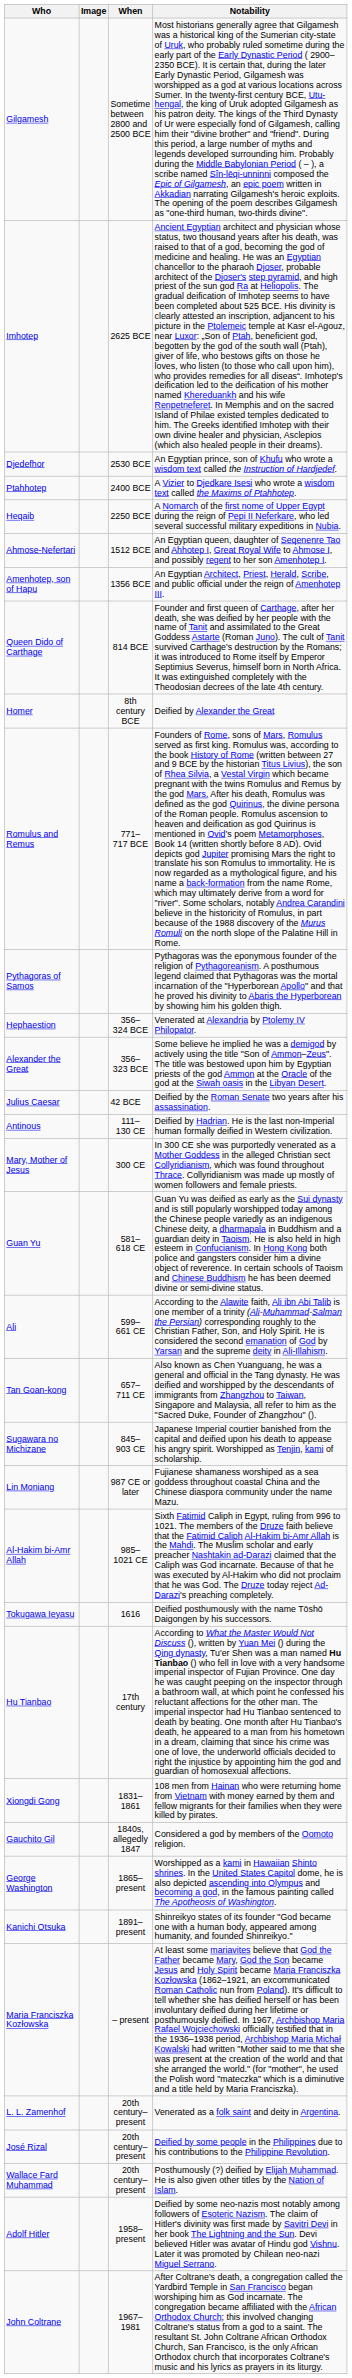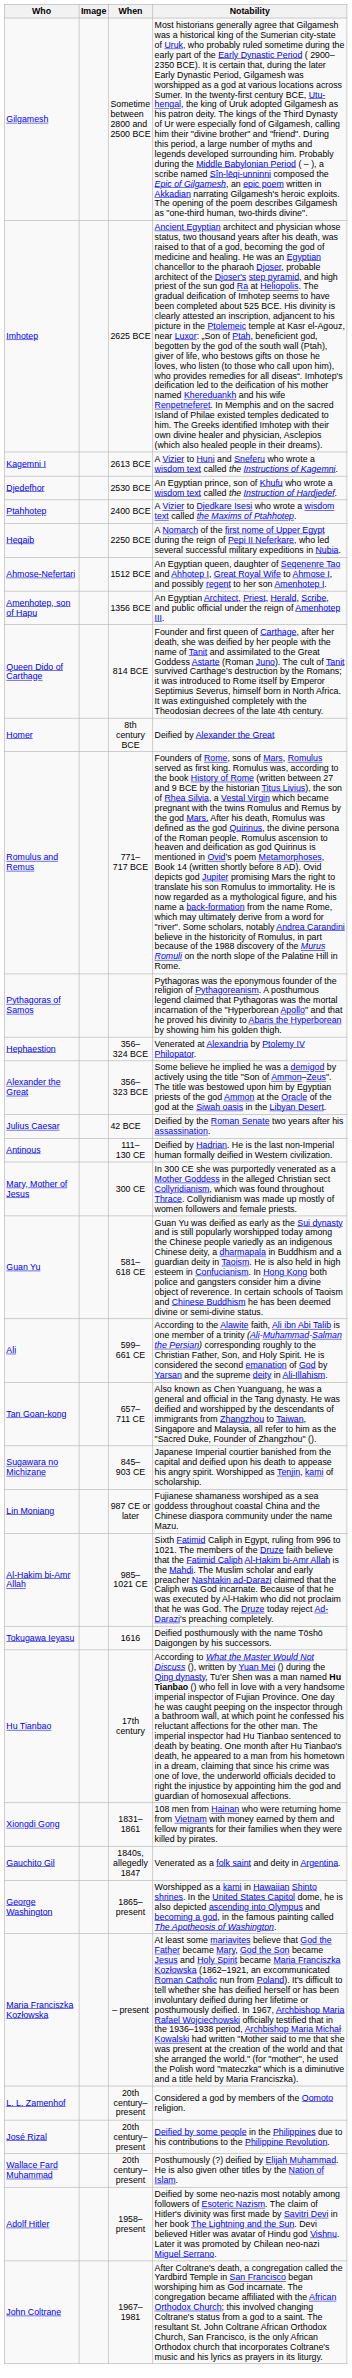 <table class="wikitable sortable" style="width:100%">
 <tr>
 <th style="width:22%;">Who</th>
 <th style="width:70px;">Image</th>
 <th>When</th>
 <th style="width:58%;">Notability</th>
 </tr>
 <tr>
 <td><a href='#'>Gilgamesh</a></td>
 <td></td>
 <td>Sometime between 2800 and 2500 BCE</td>
 <td>Most historians generally agree that Gilgamesh was a historical king of the Sumerian city-state of <a href='#'>Uruk</a>, who probably ruled sometime during the early part of the <a href='#'>Early Dynastic Period</a> ( 2900–2350 BCE). It is certain that, during the later Early Dynastic Period, Gilgamesh was worshipped as a god at various locations across Sumer. In the twenty-first century BCE, <a href='#'>Utu-hengal</a>, the king of Uruk adopted Gilgamesh as his patron deity. The kings of the Third Dynasty of Ur were especially fond of Gilgamesh, calling him their "divine brother" and "friend". During this period, a large number of myths and legends developed surrounding him. Probably during the <a href='#'>Middle Babylonian Period</a> ( – ), a scribe named <a href='#'>Sîn-lēqi-unninni</a> composed the <em><a href='#'>Epic of Gilgamesh</a></em>, an <a href='#'>epic poem</a> written in <a href='#'>Akkadian</a> narrating Gilgamesh's heroic exploits. The opening of the poem describes Gilgamesh as "one-third human, two-thirds divine".</td>
 </tr>
 <tr>
 <td><a href='#'>Imhotep</a></td>
 <td></td>
 <td style="text-align:center;">2625 BCE</td>
 <td><a href='#'>Ancient Egyptian</a> architect and physician whose status, two thousand years after his death, was raised to that of a god, becoming the god of medicine and healing. He was an <a href='#'>Egyptian</a> chancellor to the pharaoh <a href='#'>Djoser</a>, probable architect of the <a href='#'>Djoser's</a> <a href='#'>step pyramid</a>, and high priest of the sun god <a href='#'>Ra</a> at <a href='#'>Heliopolis</a>. The gradual deification of Imhotep seems to have been completed about 525 BCE. His divinity is clearly attested an inscription, adjancent to his picture in the <a href='#'>Ptolemeic</a> temple at Kasr el-Agouz, near <a href='#'>Luxor</a>: „Son of <a href='#'>Ptah</a>, beneficient god, begotten by the god of the south wall (Ptah), giver of life, who bestows gifts on those he loves, who listen (to those who call upon him), who provides remedies for all diseas“. Imhotep's deification led to the deification of his mother named <a href='#'>Khereduankh</a> and his wife <a href='#'>Renpetneferet</a>. In Memphis and on the sacred Island of Philae existed temples dedicated to him. The Greeks identified Imhotep with their own divine healer and physician, Asclepios (which also healed people in their dreams).</td>
+</tr>
+<tr>
+<td><a href='#'>Kagemni I</a></td>
+<td></td>
+<td style="text-align:center;">2613 BCE</td>
+<td>A <a href='#'>Vizier</a> to <a href='#'>Huni</a> and <a href='#'>Sneferu</a> who wrote a <a href='#'>wisdom text</a> called <em>the <a href='#'>Instructions of Kagemni</a></em>.</td>
 </tr>
 <tr>
 <td><a href='#'>Djedefhor</a></td>
 <td></td>
 <td style="text-align:center;">2530 BCE</td>
 <td>An Egyptian prince, son of <a href='#'>Khufu</a> who wrote a <a href='#'>wisdom text</a> called <em>the <a href='#'>Instruction of Hardjedef</a></em>.</td>
 </tr>
 <tr>
 <td><a href='#'>Ptahhotep</a></td>
 <td></td>
 <td style="text-align:center;">2400 BCE</td>
 <td>A <a href='#'>Vizier</a> to <a href='#'>Djedkare Isesi</a> who wrote a <a href='#'>wisdom text</a> called <em><a href='#'>the Maxims of Ptahhotep</a></em>.</td>
 </tr>
 <tr>
 <td><a href='#'>Heqaib</a></td>
 <td></td>
 <td style="text-align:center;">2250 BCE</td>
 <td>A <a href='#'>Nomarch</a> of the <a href='#'>first nome of Upper Egypt</a> during the reign of <a href='#'>Pepi II Neferkare</a>, who led several successful military expeditions in <a href='#'>Nubia</a>.</td>
 </tr>
 <tr>
 <td><a href='#'>Ahmose-Nefertari</a></td>
 <td></td>
 <td style="text-align:center;">1512 BCE</td>
 <td>An Egyptian queen, daughter of <a href='#'>Seqenenre Tao</a> and <a href='#'>Ahhotep I</a>, <a href='#'>Great Royal Wife</a> to <a href='#'>Ahmose I</a>, and possibly <a href='#'>regent</a> to her son <a href='#'>Amenhotep I</a>.</td>
 </tr>
 <tr>
 <td><a href='#'>Amenhotep, son of Hapu</a></td>
 <td></td>
 <td style="text-align:center;">1356 BCE</td>
 <td>An Egyptian <a href='#'>Architect</a>, <a href='#'>Priest</a>, <a href='#'>Herald</a>, <a href='#'>Scribe</a>, and public official under the reign of <a href='#'>Amenhotep III</a>.</td>
 </tr>
 <tr>
 <td><a href='#'>Queen Dido of Carthage</a></td>
 <td></td>
 <td style="text-align:center;">814 BCE</td>
 <td>Founder and first queen of <a href='#'>Carthage</a>, after her death, she was deified by her people with the name of <a href='#'>Tanit</a> and assimilated to the Great Goddess <a href='#'>Astarte</a> (Roman <a href='#'>Juno</a>). The cult of <a href='#'>Tanit</a> survived Carthage's destruction by the Romans; it was introduced to Rome itself by Emperor Septimius Severus, himself born in North Africa. It was extinguished completely with the Theodosian decrees of the late 4th century.</td>
 </tr>
 <tr>
 <td><a href='#'>Homer</a></td>
 <td></td>
 <td style="text-align:center;">8th century BCE</td>
 <td>Deified by <a href='#'>Alexander the Great</a></td>
 </tr>
 <tr>
 <td><a href='#'>Romulus and Remus</a></td>
 <td></td>
 <td style="text-align:center;">771–717 BCE</td>
 <td>Founders of <a href='#'>Rome</a>, sons of <a href='#'>Mars</a>, <a href='#'>Romulus</a> served as first king. Romulus was, according to the book <a href='#'>History of Rome</a> (written between 27 and 9 BCE by the historian <a href='#'>Titus Livius</a>), the son of <a href='#'>Rhea Silvia</a>, a <a href='#'>Vestal Virgin</a> which became pregnant with the twins Romulus and Remus by the god <a href='#'>Mars.</a> After his death, Romulus was defined as the god <a href='#'>Quirinus</a>, the divine persona of the Roman people. Romulus ascension to heaven and deification as god Quirinus is mentioned in <a href='#'>Ovid</a>’s poem <a href='#'>Metamorphoses</a>, Book 14 (written shortly before 8 AD). Ovid depicts god <a href='#'>Jupiter</a> promising Mars the right to translate his son Romulus to immortality. He is now regarded as a mythological figure, and his name a <a href='#'>back-formation</a> from the name Rome, which may ultimately derive from a word for "river". Some scholars, notably <a href='#'>Andrea Carandini</a> believe in the historicity of Romulus, in part because of the 1988 discovery of the <em><a href='#'>Murus Romuli</a></em> on the north slope of the Palatine Hill in Rome.</td>
 </tr>
 <tr>
 <td><a href='#'>Pythagoras of Samos</a></td>
 <td></td>
 <td style="text-align:center;"></td>
 <td>Pythagoras was the eponymous founder of the religion of <a href='#'>Pythagoreanism</a>. A posthumous legend claimed that Pythagoras was the mortal incarnation of the "Hyperborean <a href='#'>Apollo</a>" and that he proved his divinity to <a href='#'>Abaris the Hyperborean</a> by showing him his golden thigh.</td>
 </tr>
 <tr>
 <td><a href='#'>Hephaestion</a></td>
 <td></td>
 <td style="text-align:center;">356–324 BCE</td>
 <td>Venerated at <a href='#'>Alexandria</a> by <a href='#'>Ptolemy IV Philopator</a>.</td>
 </tr>
 <tr>
 <td><a href='#'>Alexander the Great</a></td>
 <td></td>
 <td style="text-align:center;">356–323 BCE</td>
 <td>Some believe he implied he was a <a href='#'>demigod</a> by actively using the title "Son of <a href='#'>Ammon</a>–<a href='#'>Zeus</a>". The title was bestowed upon him by Egyptian priests of the god <a href='#'>Ammon</a> at the <a href='#'>Oracle</a> of the god at the <a href='#'>Siwah oasis</a> in the <a href='#'>Libyan Desert</a>.</td>
 </tr>
 <tr>
 <td><a href='#'>Julius Caesar</a></td>
 <td></td>
 <td><div> 42 BCE </div></td>
 <td>Deified by the <a href='#'>Roman Senate</a> two years after his <a href='#'>assassination</a>.</td>
 </tr>
 <tr>
 <td><a href='#'>Antinous</a></td>
 <td></td>
 <td style="text-align:center;">111–130 CE</td>
 <td>Deified by <a href='#'>Hadrian</a>. He is the last non-Imperial human formally deified in Western civilization.</td>
 </tr>
 <tr>
 <td><a href='#'>Mary, Mother of Jesus</a></td>
 <td></td>
 <td style="text-align:center;">300 CE</td>
 <td>In 300 CE she was purportedly venerated as a <a href='#'>Mother Goddess</a> in the alleged Christian sect <a href='#'>Collyridianism</a>, which was found throughout <a href='#'>Thrace</a>. Collyridianism was made up mostly of women followers and female priests.</td>
 </tr>
 <tr>
 <td><a href='#'>Guan Yu</a></td>
 <td></td>
 <td style="text-align:center;">581–618 CE</td>
 <td>Guan Yu was deified as early as the <a href='#'>Sui dynasty</a> and is still popularly worshipped today among the Chinese people variedly as an indigenous Chinese deity, a <a href='#'>dharmapala</a> in Buddhism and a guardian deity in <a href='#'>Taoism</a>. He is also held in high esteem in <a href='#'>Confucianism</a>. In <a href='#'>Hong Kong</a> both police and gangsters consider him a divine object of reverence. In certain schools of Taoism and <a href='#'>Chinese Buddhism</a> he has been deemed divine or semi-divine status.</td>
 </tr>
 <tr>
 <td><a href='#'>Ali</a></td>
 <td></td>
 <td style="text-align:center;">599–661 CE</td>
 <td>According to the <a href='#'>Alawite</a> faith, <a href='#'>Ali ibn Abi Talib</a> is one member of a trinity <em>(<a href='#'>Ali</a>-<a href='#'>Muhammad</a>-<a href='#'>Salman the Persian</a>)</em> corresponding roughly to the Christian Father, Son, and Holy Spirit. He is considered the second <a href='#'>emanation</a> of <a href='#'>God</a> by <a href='#'>Yarsan</a> and the supreme <a href='#'>deity</a> in <a href='#'>Ali-Illahism</a>.</td>
 </tr>
 <tr>
 <td><a href='#'>Tan Goan-kong</a></td>
 <td></td>
 <td style="text-align:center;">657–711 CE</td>
 <td>Also known as Chen Yuanguang, he was a general and official in the Tang dynasty. He was deified and worshipped by the descendants of immigrants from <a href='#'>Zhangzhou</a> to <a href='#'>Taiwan</a>, Singapore and Malaysia, all refer to him as the "Sacred Duke, Founder of Zhangzhou" ().</td>
 </tr>
 <tr>
 <td><a href='#'>Sugawara no Michizane</a></td>
 <td></td>
 <td style="text-align:center;">845–903 CE</td>
 <td>Japanese Imperial courtier banished from the capital and deified upon his death to appease his angry spirit. Worshipped as <a href='#'>Tenjin</a>, <a href='#'>kami</a> of scholarship.</td>
 </tr>
 <tr>
 <td><a href='#'>Lin Moniang</a></td>
 <td></td>
 <td style="text-align:center;">987 CE or later</td>
 <td>Fujianese shamaness worshiped as a sea goddess throughout coastal China and the Chinese diaspora community under the name Mazu.</td>
 </tr>
 <tr>
 <td><a href='#'>Al-Hakim bi-Amr Allah</a></td>
 <td></td>
 <td style="text-align:center;">985–1021 CE</td>
 <td>Sixth <a href='#'>Fatimid</a> Caliph in Egypt, ruling from 996 to 1021. The members of the <a href='#'>Druze</a> faith believe that the <a href='#'>Fatimid Caliph</a> <a href='#'>Al-Hakim bi-Amr Allah</a> is the <a href='#'>Mahdi</a>. The Muslim scholar and early preacher <a href='#'>Nashtakin ad-Darazi</a> claimed that the Caliph was God incarnate. Because of that he was executed by Al-Hakim who did not proclaim that he was God. The <a href='#'>Druze</a> today reject <a href='#'>Ad-Darazi</a>'s preaching completely.</td>
 </tr>
 <tr>
 <td><a href='#'>Tokugawa Ieyasu</a></td>
 <td></td>
 <td style="text-align:center;">1616</td>
 <td>Deified posthumously with the name Tōshō Daigongen by his successors.</td>
 </tr>
 <tr>
 <td><a href='#'>Hu Tianbao</a></td>
 <td></td>
 <td style="text-align:center;">17th century</td>
 <td>According to <em><a href='#'>What the Master Would Not Discuss</a></em> (), written by <a href='#'>Yuan Mei</a> () during the <a href='#'>Qing dynasty</a>, Tu'er Shen was a man named <strong>Hu Tianbao</strong> () who fell in love with a very handsome imperial inspector of Fujian Province. One day he was caught peeping on the inspector through a bathroom wall, at which point he confessed his reluctant affections for the other man. The imperial inspector had Hu Tianbao sentenced to death by beating. One month after Hu Tianbao's death, he appeared to a man from his hometown in a dream, claiming that since his crime was one of love, the underworld officials decided to right the injustice by appointing him the god and guardian of homosexual affections.</td>
 </tr>
 <tr>
 <td><a href='#'>Xiongdi Gong</a></td>
 <td></td>
 <td style="text-align:center;">1831–1861</td>
 <td>108 men from <a href='#'>Hainan</a> who were returning home from <a href='#'>Vietnam</a> with money earned by them and fellow migrants for their families when they were killed by pirates.</td>
 </tr>
 <tr>
 <td><a href='#'>Gauchito Gil</a></td>
 <td></td>
 <td style="text-align:center;">1840s, allegedly 1847</td>
-<td>Considered a god by members of the <a href='#'>Oomoto</a> religion.</td>
+<td>Venerated as a <a href='#'>folk saint</a> and deity in <a href='#'>Argentina</a>.</td>
 </tr>
 <tr>
 <td><a href='#'>George Washington</a></td>
 <td></td>
 <td style="text-align:center;">1865–present</td>
 <td>Worshipped as a <a href='#'>kami</a> in <a href='#'>Hawaiian</a> <a href='#'>Shinto</a> <a href='#'>shrines</a>. In the <a href='#'>United States Capitol</a> dome, he is also depicted <a href='#'>ascending into Olympus</a> and <a href='#'>becoming a god</a>, in the famous painting called <em><a href='#'>The Apotheosis of Washington</a></em>.</td>
-</tr>
-<tr>
-<td><a href='#'>Kanichi Otsuka</a></td>
-<td></td>
-<td style="text-align:center;">1891–present</td>
-<td>Shinreikyo states of its founder "God became one with a human body, appeared among humanity, and founded Shinreikyo."</td>
 </tr>
 <tr>
 <td><a href='#'>Maria Franciszka Kozłowska</a></td>
 <td></td>
 <td style="text-align:center;"> – present</td>
 <td>At least some <a href='#'>mariavites</a> believe that <a href='#'>God the Father</a> became <a href='#'>Mary</a>, <a href='#'>God the Son</a> became <a href='#'>Jesus</a> and <a href='#'>Holy Spirit</a> became <a href='#'>Maria Franciszka Kozłowska</a> (1862–1921, an excommunicated <a href='#'>Roman Catholic</a> nun from <a href='#'>Poland</a>). It's difficult to tell whether she has deified herself or has been involuntary deified during her lifetime or posthumously deified. In 1967, <a href='#'>Archbishop Maria Rafael Wojciechowski</a> officially testified that in the 1936–1938 period, <a href='#'>Archbishop Maria Michał Kowalski</a> had written "Mother said to me that she was present at the creation of the world and that she arranged the world." (for "mother", he used the Polish word "mateczka" which is a diminutive and a title held by Maria Franciszka).</td>
 </tr>
 <tr>
 <td><a href='#'>L. L. Zamenhof</a></td>
 <td></td>
 <td style="text-align:center;">20th century–present</td>
-<td>Venerated as a <a href='#'>folk saint</a> and deity in <a href='#'>Argentina</a>.</td>
+<td>Considered a god by members of the <a href='#'>Oomoto</a> religion.</td>
 </tr>
 <tr>
 <td><a href='#'>José Rizal</a></td>
 <td></td>
 <td style="text-align:center;">20th century–present</td>
 <td><a href='#'>Deified by some people</a> in the <a href='#'>Philippines</a> due to his contributions to the <a href='#'>Philippine Revolution</a>.</td>
 </tr>
 <tr>
 <td><a href='#'>Wallace Fard Muhammad</a></td>
 <td></td>
 <td style="text-align:center;">20th century–present</td>
 <td>Posthumously (?) deified by <a href='#'>Elijah Muhammad</a>. He is also given other titles by the <a href='#'>Nation of Islam</a>.</td>
 </tr>
 <tr>
 <td><a href='#'>Adolf Hitler</a></td>
 <td></td>
 <td style="text-align:center;">1958–present</td>
 <td>Deified by some neo-nazis most notably among followers of <a href='#'>Esoteric Nazism</a>. The claim of Hitler's divinity was first made by <a href='#'>Savitri Devi</a> in her book <a href='#'>The Lightning and the Sun</a>. Devi believed Hitler was avatar of Hindu god <a href='#'>Vishnu</a>. Later it was promoted by Chilean neo-nazi <a href='#'>Miguel Serrano</a>.</td>
 </tr>
 <tr>
 <td><a href='#'>John Coltrane</a></td>
 <td></td>
 <td style="text-align:center;">1967–1981</td>
 <td>After Coltrane's death, a congregation called the Yardbird Temple in <a href='#'>San Francisco</a> began worshiping him as God incarnate. The congregation became affiliated with the <a href='#'>African Orthodox Church</a>; this involved changing Coltrane's status from a god to a saint. The resultant St. John Coltrane African Orthodox Church, San Francisco, is the only African Orthodox church that incorporates Coltrane's music and his lyrics as prayers in its liturgy.</td>
 </tr>
 </table>
